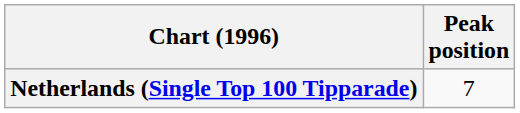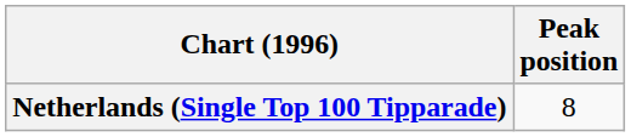 <table class="wikitable plainrowheaders" style="text-align:center">
 <tr>
 <th scope="col">Chart (1996)</th>
 <th scope="col">Peak<br>position</th>
 </tr>
 <tr>
 <th scope="row">Netherlands (<a href='#'>Single Top 100 Tipparade</a>)</th>
-<td>7</td>
+<td>8</td>
 </tr>
 </table>
